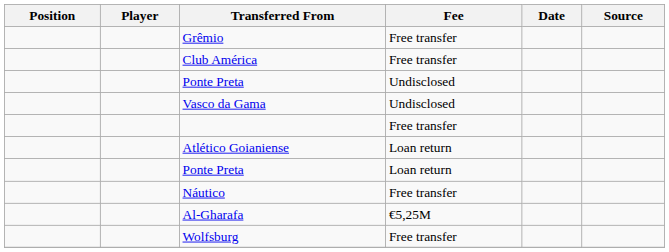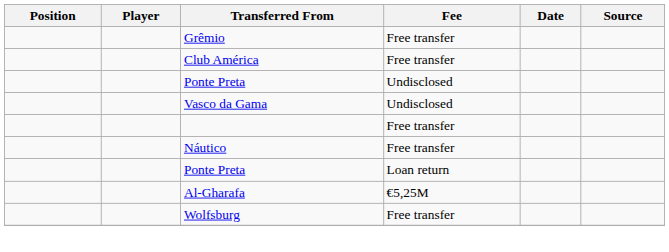 <table class="wikitable sortable" style="width:85%; text-align:center; font-size:95%; text-align:left;">
 <tr>
 <th>Position</th>
 <th>Player</th>
 <th>Transferred From</th>
 <th>Fee</th>
 <th>Date</th>
 <th>Source</th>
 </tr>
 <tr>
 <td></td>
 <td></td>
 <td><a href='#'>Grêmio</a></td>
 <td>Free transfer</td>
 <td></td>
 <td></td>
 </tr>
 <tr>
 <td></td>
 <td></td>
 <td><a href='#'>Club América</a></td>
 <td>Free transfer</td>
 <td></td>
 <td></td>
 </tr>
 <tr>
 <td></td>
 <td></td>
 <td><a href='#'>Ponte Preta</a></td>
 <td>Undisclosed</td>
 <td></td>
 <td></td>
 </tr>
 <tr>
 <td></td>
 <td></td>
 <td><a href='#'>Vasco da Gama</a></td>
 <td>Undisclosed</td>
 <td></td>
 <td></td>
 </tr>
 <tr>
 <td></td>
 <td></td>
 <td></td>
 <td>Free transfer</td>
 <td></td>
 <td></td>
 </tr>
 <tr>
 <td></td>
 <td></td>
-<td><a href='#'>Atlético Goianiense</a></td>
-<td>Loan return</td>
+<td><a href='#'>Náutico</a></td>
+<td>Free transfer</td>
 <td></td>
 <td></td>
 </tr>
 <tr>
 <td></td>
 <td></td>
 <td><a href='#'>Ponte Preta</a></td>
 <td>Loan return</td>
-<td></td>
-<td></td>
-</tr>
-<tr>
-<td></td>
-<td></td>
-<td><a href='#'>Náutico</a></td>
-<td>Free transfer</td>
 <td></td>
 <td></td>
 </tr>
 <tr>
 <td></td>
 <td></td>
 <td><a href='#'>Al-Gharafa</a></td>
 <td>€5,25M</td>
 <td></td>
 <td></td>
 </tr>
 <tr>
 <td></td>
 <td></td>
 <td><a href='#'>Wolfsburg</a></td>
 <td>Free transfer</td>
 <td></td>
 <td></td>
 </tr>
 <tr>
 </tr>
 </table>
